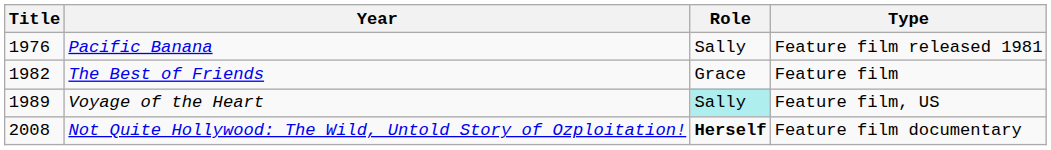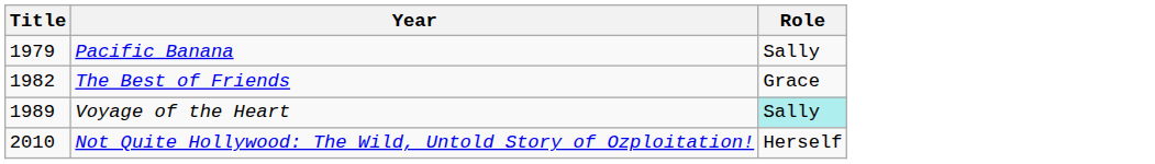 <table class="wikitable">
 <tr>
 <th>Title</th>
 <th>Year</th>
 <th>Role</th>
-<th>Type</th>
 </tr>
 <tr>
-<td>1976</td>
+<td>1979</td>
 <td><em><a href='#'>Pacific Banana</a></em></td>
 <td>Sally</td>
-<td>Feature film released 1981</td>
 </tr>
 <tr>
 <td>1982</td>
 <td><em><a href='#'>The Best of Friends</a></em></td>
 <td>Grace</td>
-<td>Feature film</td>
 </tr>
 <tr>
 <td>1989</td>
 <td><em>Voyage of the Heart</em></td>
 <td style="background: paleturquoise;">Sally</td>
-<td>Feature film, US</td>
 </tr>
 <tr>
-<td>2008</td>
+<td>2010</td>
 <td><em><a href='#'>Not Quite Hollywood: The Wild, Untold Story of Ozploitation!</a></em></td>
-<td><strong>Herself</strong></td>
-<td>Feature film documentary</td>
+<td>Herself</td>
 </tr>
 </table>
